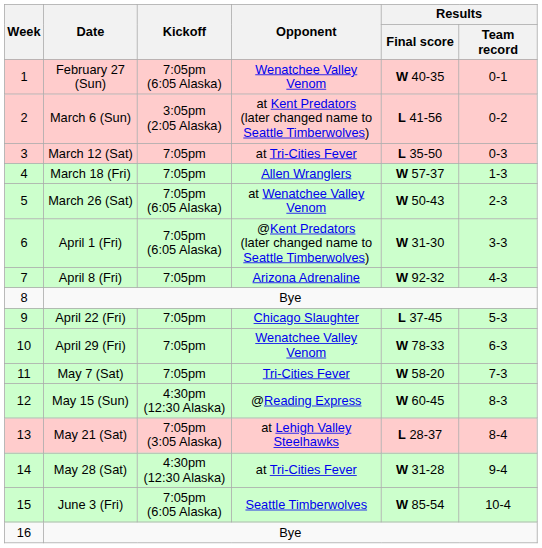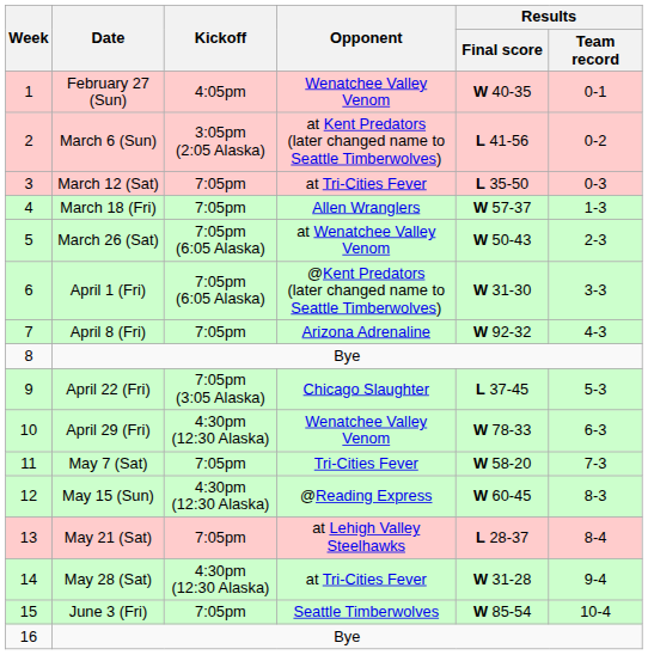 <table class="wikitable">
 <tr>
 <th rowspan="2" style="width:40px;">Week</th>
 <th rowspan="2" style="width:110px;">Date</th>
 <th rowspan="2" style="width:110px;">Kickoff</th>
 <th rowspan="2" style="width:180px;">Opponent</th>
 <th colspan="2" style="width:180px;">Results</th>
 </tr>
 <tr>
 <th style="width:90px;">Final score</th>
 <th style="width:90px;">Team record</th>
 </tr>
 <tr align="center" bgcolor="#FFCCCC">
 <td>1</td>
 <td>February 27 (Sun)</td>
-<td>7:05pm<br>(6:05 Alaska)</td>
+<td>4:05pm</td>
 <td><a href='#'>Wenatchee Valley Venom</a></td>
 <td><strong>W</strong> 40-35</td>
 <td>0-1</td>
 </tr>
 <tr align="center" bgcolor="#FFCCCC">
 <td>2</td>
 <td>March 6 (Sun)</td>
 <td>3:05pm<br>(2:05 Alaska)</td>
 <td>at <a href='#'>Kent Predators</a><br>(later changed name to <a href='#'>Seattle Timberwolves</a>)</td>
 <td><strong>L</strong> 41-56</td>
 <td>0-2</td>
 </tr>
 <tr align="center" bgcolor="#FFCCCC">
 <td>3</td>
 <td>March 12 (Sat)</td>
 <td>7:05pm</td>
 <td>at <a href='#'>Tri-Cities Fever</a></td>
 <td><strong>L</strong> 35-50</td>
 <td>0-3</td>
 </tr>
 <tr align="center" bgcolor="#CCFFCC">
 <td>4</td>
 <td>March 18 (Fri)</td>
 <td>7:05pm</td>
 <td><a href='#'>Allen Wranglers</a></td>
 <td><strong>W</strong> 57-37</td>
 <td>1-3</td>
 </tr>
 <tr align="center" bgcolor="#CCFFCC">
 <td>5</td>
 <td>March 26 (Sat)</td>
 <td>7:05pm<br>(6:05 Alaska)</td>
 <td>at <a href='#'>Wenatchee Valley Venom</a></td>
 <td><strong>W</strong> 50-43</td>
 <td>2-3</td>
 </tr>
 <tr align="center" bgcolor="#CCFFCC">
 <td>6</td>
 <td>April 1 (Fri)</td>
 <td>7:05pm<br>(6:05 Alaska)</td>
 <td>@<a href='#'>Kent Predators</a><br>(later changed name to <a href='#'>Seattle Timberwolves</a>)</td>
 <td><strong>W</strong> 31-30</td>
 <td>3-3</td>
 </tr>
 <tr align="center" bgcolor="#CCFFCC">
 <td>7</td>
 <td>April 8 (Fri)</td>
 <td>7:05pm</td>
 <td><a href='#'>Arizona Adrenaline</a></td>
 <td><strong>W</strong> 92-32</td>
 <td>4-3</td>
 </tr>
 <tr style="text-align:center;">
 <td>8</td>
 <td colspan="5">Bye</td>
 </tr>
 <tr align="center" bgcolor="#CCFFCC">
 <td>9</td>
 <td>April 22 (Fri)</td>
-<td>7:05pm</td>
+<td>7:05pm<br>(3:05 Alaska)</td>
 <td><a href='#'>Chicago Slaughter</a></td>
 <td><strong>L</strong> 37-45</td>
 <td>5-3</td>
 </tr>
 <tr align="center" bgcolor="#CCFFCC">
 <td>10</td>
 <td>April 29 (Fri)</td>
-<td>7:05pm</td>
+<td>4:30pm<br>(12:30 Alaska)</td>
 <td><a href='#'>Wenatchee Valley Venom</a></td>
 <td><strong>W</strong> 78-33</td>
 <td>6-3</td>
 </tr>
 <tr align="center" bgcolor="#CCFFCC">
 <td>11</td>
 <td>May 7 (Sat)</td>
 <td>7:05pm</td>
 <td><a href='#'>Tri-Cities Fever</a></td>
 <td><strong>W</strong> 58-20</td>
 <td>7-3</td>
 </tr>
 <tr align="center" bgcolor="#CCFFCC">
 <td>12</td>
 <td>May 15 (Sun)</td>
 <td>4:30pm<br>(12:30 Alaska)</td>
 <td>@<a href='#'>Reading Express</a></td>
 <td><strong>W</strong> 60-45</td>
 <td>8-3</td>
 </tr>
 <tr align="center" bgcolor="#FFCCCC">
 <td>13</td>
 <td>May 21 (Sat)</td>
-<td>7:05pm<br>(3:05 Alaska)</td>
+<td>7:05pm</td>
 <td>at <a href='#'>Lehigh Valley Steelhawks</a></td>
 <td><strong>L</strong> 28-37</td>
 <td>8-4</td>
 </tr>
 <tr align="center" bgcolor="#CCFFCC">
 <td>14</td>
 <td>May 28 (Sat)</td>
 <td>4:30pm<br>(12:30 Alaska)</td>
 <td>at <a href='#'>Tri-Cities Fever</a></td>
 <td><strong>W</strong> 31-28</td>
 <td>9-4</td>
 </tr>
 <tr align="center" bgcolor="#CCFFCC">
 <td>15</td>
 <td>June 3 (Fri)</td>
-<td>7:05pm<br>(6:05 Alaska)</td>
+<td>7:05pm</td>
 <td><a href='#'>Seattle Timberwolves</a></td>
 <td><strong>W</strong> 85-54</td>
 <td>10-4</td>
 </tr>
 <tr style="text-align:center;">
 <td>16</td>
 <td colspan="5">Bye</td>
 </tr>
 </table>
